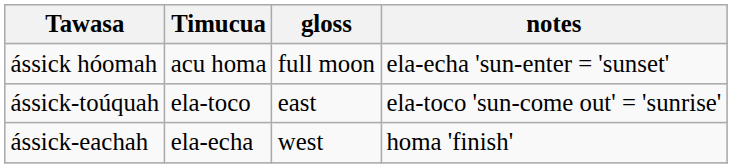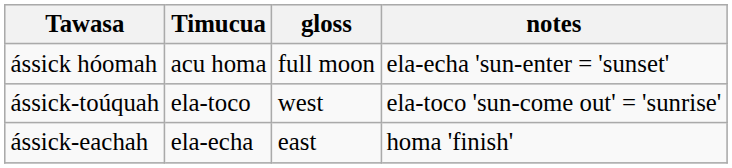 <table class=wikitable>
 <tr>
 <th>Tawasa</th>
 <th>Timucua</th>
 <th>gloss</th>
 <th>notes</th>
 </tr>
 <tr>
 <td>ássick hóomah</td>
 <td>acu homa</td>
 <td>full moon</td>
 <td>ela-echa 'sun-enter = 'sunset'</td>
 </tr>
 <tr>
 <td>ássick-toúquah</td>
 <td>ela-toco</td>
-<td>east</td>
+<td>west</td>
 <td>ela-toco 'sun-come out' = 'sunrise'</td>
 </tr>
 <tr>
 <td>ássick-eachah</td>
 <td>ela-echa</td>
-<td>west</td>
+<td>east</td>
 <td>homa 'finish'</td>
 </tr>
 </table>
